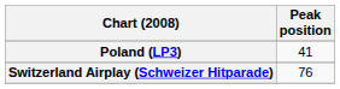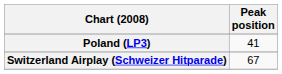 <table class="wikitable sortable plainrowheaders" style="text-align:center">
 <tr>
 <th scope="col">Chart (2008)</th>
 <th scope="col">Peak<br>position</th>
 </tr>
 <tr>
 </tr>
 <tr>
 <th scope="row">Poland (<a href='#'>LP3</a>)</th>
 <td style="text-align:center;">41</td>
 </tr>
 <tr>
 </tr>
 <tr>
 <th scope="row">Switzerland Airplay (<a href='#'>Schweizer Hitparade</a>)</th>
-<td>76</td>
+<td>67</td>
 </tr>
 <tr>
 </tr>
 </table>
